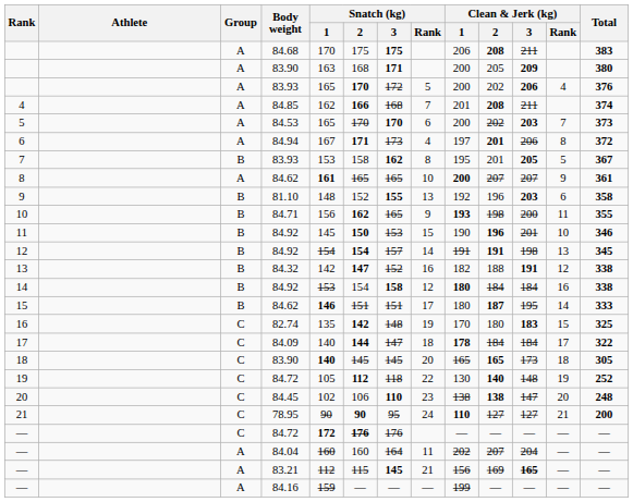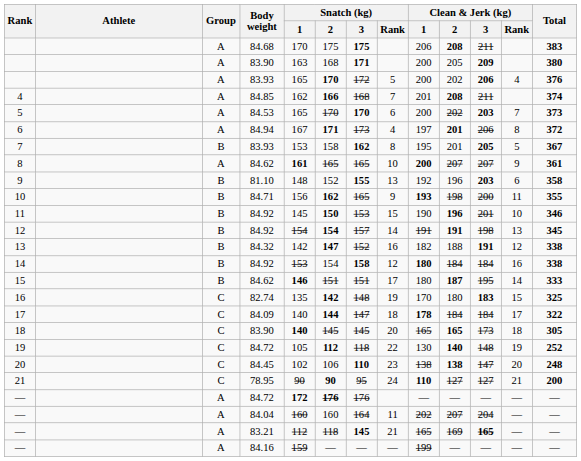 <table class = "wikitable" style="text-align:center;">
 <tr>
 <th rowspan=2 width=40>Rank</th>
 <th rowspan=2 width=250>Athlete</th>
 <th rowspan=2 width=50>Group</th>
 <th rowspan=2 width=60>Body weight</th>
 <th colspan=4>Snatch (kg)</th>
 <th colspan=4>Clean & Jerk (kg)</th>
 <th rowspan=2 width=60>Total</th>
 </tr>
 <tr>
 <th width=40>1</th>
 <th width=40>2</th>
 <th width=40>3</th>
 <th width=40>Rank</th>
 <th width=40>1</th>
 <th width=40>2</th>
 <th width=40>3</th>
 <th width=40>Rank</th>
 </tr>
 <tr>
 <td></td>
 <td align=left></td>
 <td>A</td>
 <td>84.68</td>
 <td>170</td>
 <td>175</td>
 <td><strong>175</strong></td>
 <td></td>
 <td>206</td>
 <td><strong>208</strong></td>
 <td><s>211 </s></td>
 <td></td>
 <td><strong>383</strong></td>
 </tr>
 <tr>
 <td></td>
 <td align=left></td>
 <td>A</td>
 <td>83.90</td>
 <td>163</td>
 <td>168</td>
 <td><strong>171</strong></td>
 <td></td>
 <td>200</td>
 <td>205</td>
 <td><strong>209</strong></td>
 <td></td>
 <td><strong>380</strong></td>
 </tr>
 <tr>
 <td></td>
 <td align=left></td>
 <td>A</td>
 <td>83.93</td>
 <td>165</td>
 <td><strong>170</strong></td>
 <td><s>172 </s></td>
 <td>5</td>
 <td>200</td>
 <td>202</td>
 <td><strong>206</strong></td>
 <td>4</td>
 <td><strong>376</strong></td>
 </tr>
 <tr>
 <td>4</td>
 <td align=left></td>
 <td>A</td>
 <td>84.85</td>
 <td>162</td>
 <td><strong>166</strong></td>
 <td><s>168 </s></td>
 <td>7</td>
 <td>201</td>
 <td><strong>208</strong></td>
 <td><s>211 </s></td>
 <td></td>
 <td><strong>374</strong></td>
 </tr>
 <tr>
 <td>5</td>
 <td align=left></td>
 <td>A</td>
 <td>84.53</td>
 <td>165</td>
 <td><s>170 </s></td>
 <td><strong>170</strong></td>
 <td>6</td>
 <td>200</td>
 <td><s>202 </s></td>
 <td><strong>203</strong></td>
 <td>7</td>
 <td><strong>373</strong></td>
 </tr>
 <tr>
 <td>6</td>
 <td align=left></td>
 <td>A</td>
 <td>84.94</td>
 <td>167</td>
 <td><strong>171</strong></td>
 <td><s>173 </s></td>
 <td>4</td>
 <td>197</td>
 <td><strong>201</strong></td>
 <td><s>206 </s></td>
 <td>8</td>
 <td><strong>372</strong></td>
 </tr>
 <tr>
 <td>7</td>
 <td align=left></td>
 <td>B</td>
 <td>83.93</td>
 <td>153</td>
 <td>158</td>
 <td><strong>162</strong></td>
 <td>8</td>
 <td>195</td>
 <td>201</td>
 <td><strong>205</strong></td>
 <td>5</td>
 <td><strong>367</strong></td>
 </tr>
 <tr>
 <td>8</td>
 <td align=left></td>
 <td>A</td>
 <td>84.62</td>
 <td><strong>161</strong></td>
 <td><s>165 </s></td>
 <td><s>165 </s></td>
 <td>10</td>
 <td><strong>200</strong></td>
 <td><s>207 </s></td>
 <td><s>207 </s></td>
 <td>9</td>
 <td><strong>361</strong></td>
 </tr>
 <tr>
 <td>9</td>
 <td align=left></td>
 <td>B</td>
 <td>81.10</td>
 <td>148</td>
 <td>152</td>
 <td><strong>155</strong></td>
 <td>13</td>
 <td>192</td>
 <td>196</td>
 <td><strong>203</strong></td>
 <td>6</td>
 <td><strong>358</strong></td>
 </tr>
 <tr>
 <td>10</td>
 <td align=left></td>
 <td>B</td>
 <td>84.71</td>
 <td>156</td>
 <td><strong>162</strong></td>
 <td><s>165 </s></td>
 <td>9</td>
 <td><strong>193</strong></td>
 <td><s>198 </s></td>
 <td><s>200 </s></td>
 <td>11</td>
 <td><strong>355</strong></td>
 </tr>
 <tr>
 <td>11</td>
 <td align=left></td>
 <td>B</td>
 <td>84.92</td>
 <td>145</td>
 <td><strong>150</strong></td>
 <td><s>153 </s></td>
 <td>15</td>
 <td>190</td>
 <td><strong>196</strong></td>
 <td><s>201 </s></td>
 <td>10</td>
 <td><strong>346</strong></td>
 </tr>
 <tr>
 <td>12</td>
 <td align=left></td>
 <td>B</td>
 <td>84.92</td>
 <td><s>154 </s></td>
 <td><strong>154</strong></td>
 <td><s>157 </s></td>
 <td>14</td>
 <td><s>191 </s></td>
 <td><strong>191</strong></td>
 <td><s>198 </s></td>
 <td>13</td>
 <td><strong>345</strong></td>
 </tr>
 <tr>
 <td>13</td>
 <td align=left></td>
 <td>B</td>
 <td>84.32</td>
 <td>142</td>
 <td><strong>147</strong></td>
 <td><s>152 </s></td>
 <td>16</td>
 <td>182</td>
 <td>188</td>
 <td><strong>191</strong></td>
 <td>12</td>
 <td><strong>338</strong></td>
 </tr>
 <tr>
 <td>14</td>
 <td align=left></td>
 <td>B</td>
 <td>84.92</td>
 <td><s>153 </s></td>
 <td>154</td>
 <td><strong>158</strong></td>
 <td>12</td>
 <td><strong>180</strong></td>
 <td><s>184 </s></td>
 <td><s>184 </s></td>
 <td>16</td>
 <td><strong>338</strong></td>
 </tr>
 <tr>
 <td>15</td>
 <td align=left></td>
 <td>B</td>
 <td>84.62</td>
 <td><strong>146</strong></td>
 <td><s>151 </s></td>
 <td><s>151 </s></td>
 <td>17</td>
 <td>180</td>
 <td><strong>187</strong></td>
 <td><s>195 </s></td>
 <td>14</td>
 <td><strong>333</strong></td>
 </tr>
 <tr>
 <td>16</td>
 <td align=left></td>
 <td>C</td>
 <td>82.74</td>
 <td>135</td>
 <td><strong>142</strong></td>
 <td><s>148 </s></td>
 <td>19</td>
 <td>170</td>
 <td>180</td>
 <td><strong>183</strong></td>
 <td>15</td>
 <td><strong>325</strong></td>
 </tr>
 <tr>
 <td>17</td>
 <td align=left></td>
 <td>C</td>
 <td>84.09</td>
 <td>140</td>
 <td><strong>144</strong></td>
 <td><s>147 </s></td>
 <td>18</td>
 <td><strong>178</strong></td>
 <td><s>184 </s></td>
 <td><s>184 </s></td>
 <td>17</td>
 <td><strong>322</strong></td>
 </tr>
 <tr>
 <td>18</td>
 <td align=left></td>
 <td>C</td>
 <td>83.90</td>
 <td><strong>140</strong></td>
 <td><s>145 </s></td>
 <td><s>145 </s></td>
 <td>20</td>
 <td><s>165 </s></td>
 <td><strong>165</strong></td>
 <td><s>173 </s></td>
 <td>18</td>
 <td><strong>305</strong></td>
 </tr>
 <tr>
 <td>19</td>
 <td align=left></td>
 <td>C</td>
 <td>84.72</td>
 <td>105</td>
 <td><strong>112</strong></td>
 <td><s>118 </s></td>
 <td>22</td>
 <td>130</td>
 <td><strong>140</strong></td>
 <td><s>148 </s></td>
 <td>19</td>
 <td><strong>252</strong></td>
 </tr>
 <tr>
 <td>20</td>
 <td align=left></td>
 <td>C</td>
 <td>84.45</td>
 <td>102</td>
 <td>106</td>
 <td><strong>110</strong></td>
 <td>23</td>
 <td><s>138 </s></td>
 <td><strong>138</strong></td>
 <td><s>147 </s></td>
 <td>20</td>
 <td><strong>248</strong></td>
 </tr>
 <tr>
 <td>21</td>
 <td align=left></td>
 <td>C</td>
 <td>78.95</td>
 <td><s>90 </s></td>
 <td><strong>90</strong></td>
 <td><s>95 </s></td>
 <td>24</td>
 <td><strong>110</strong></td>
 <td><s>127 </s></td>
 <td><s>127 </s></td>
 <td>21</td>
 <td><strong>200</strong></td>
 </tr>
 <tr>
 <td>—</td>
 <td align=left></td>
-<td>C</td>
+<td>A</td>
 <td>84.72</td>
 <td><strong>172</strong></td>
 <td><strong><s>176 </s></strong></td>
 <td><s>176 </s></td>
 <td></td>
 <td>—</td>
 <td>—</td>
 <td>—</td>
 <td>—</td>
 <td>—</td>
 </tr>
 <tr>
 <td>—</td>
 <td align=left></td>
 <td>A</td>
 <td>84.04</td>
 <td><s>160 </s></td>
 <td>160</td>
 <td><s>164 </s></td>
 <td>11</td>
 <td><s>202 </s></td>
 <td><s>207 </s></td>
 <td><s>204 </s></td>
 <td>—</td>
 <td>—</td>
 </tr>
 <tr>
 <td>—</td>
 <td align=left></td>
 <td>A</td>
 <td>83.21</td>
 <td><s>112 </s></td>
-<td><s>115 </s></td>
+<td><s>118 </s></td>
 <td><strong>145</strong></td>
 <td>21</td>
-<td><s>156 </s></td>
+<td><s>165 </s></td>
 <td><s>169 </s></td>
 <td><strong><s>165 </s></strong></td>
 <td>—</td>
 <td>—</td>
 </tr>
 <tr>
 <td>—</td>
 <td align=left></td>
 <td>A</td>
 <td>84.16</td>
 <td><s>159 </s></td>
 <td>—</td>
 <td>—</td>
 <td>—</td>
 <td><s>199 </s></td>
 <td>—</td>
 <td>—</td>
 <td>—</td>
 <td>—</td>
 </tr>
 </table>
